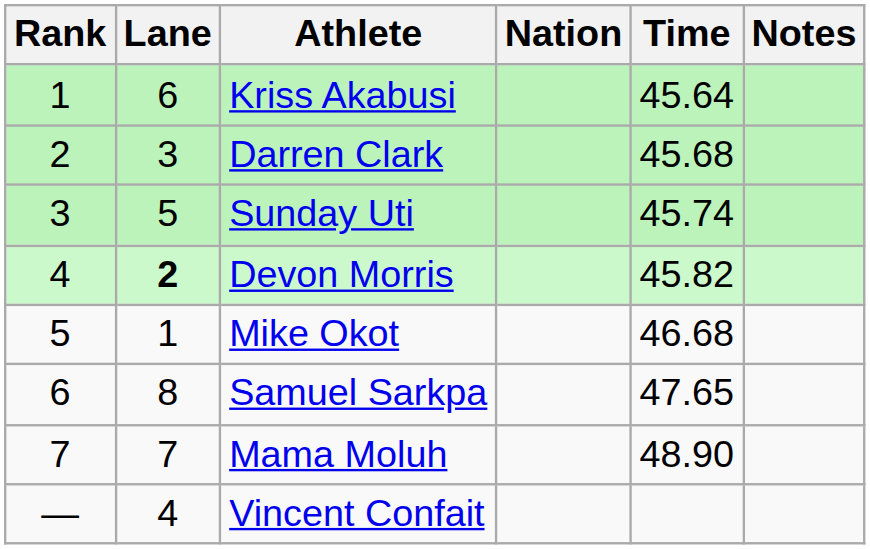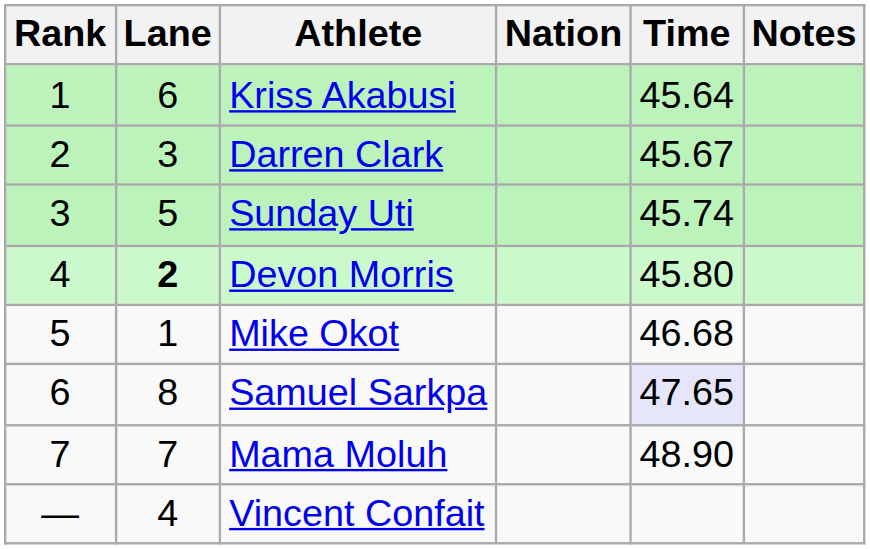 <table class="wikitable sortable" style="text-align:center">
 <tr>
 <th>Rank</th>
 <th>Lane</th>
 <th>Athlete</th>
 <th>Nation</th>
 <th>Time</th>
 <th>Notes</th>
 </tr>
 <tr style="background:#bbf3bb;">
 <td>1</td>
 <td>6</td>
 <td align=left><a href='#'>Kriss Akabusi</a></td>
 <td align=left></td>
 <td>45.64</td>
 <td></td>
 </tr>
 <tr style="background:#bbf3bb;">
 <td>2</td>
 <td>3</td>
 <td align=left><a href='#'>Darren Clark</a></td>
 <td align=left></td>
-<td>45.68</td>
+<td>45.67</td>
 <td></td>
 </tr>
 <tr style="background:#bbf3bb;">
 <td>3</td>
 <td>5</td>
 <td align=left><a href='#'>Sunday Uti</a></td>
 <td align=left></td>
 <td>45.74</td>
 <td></td>
 </tr>
 <tr style="background:#ccf9cc;">
 <td>4</td>
 <td><strong>2</strong></td>
 <td align=left><a href='#'>Devon Morris</a></td>
 <td align=left></td>
-<td>45.82</td>
+<td>45.80</td>
 <td></td>
 </tr>
 <tr>
 <td>5</td>
 <td>1</td>
 <td align=left><a href='#'>Mike Okot</a></td>
 <td align=left></td>
 <td>46.68</td>
 <td></td>
 </tr>
 <tr>
 <td>6</td>
 <td>8</td>
 <td align=left><a href='#'>Samuel Sarkpa</a></td>
 <td align=left></td>
-<td>47.65</td>
+<td style="background: lavender;">47.65</td>
 <td></td>
 </tr>
 <tr>
 <td>7</td>
 <td>7</td>
 <td align=left><a href='#'>Mama Moluh</a></td>
 <td align=left></td>
 <td>48.90</td>
 <td></td>
 </tr>
 <tr>
 <td data-sort-value=8>—</td>
 <td>4</td>
 <td align=left><a href='#'>Vincent Confait</a></td>
 <td align=left></td>
 <td></td>
 </tr>
 </table>
